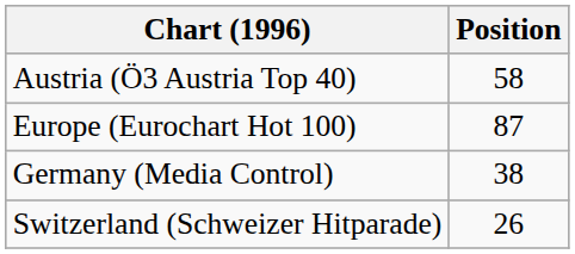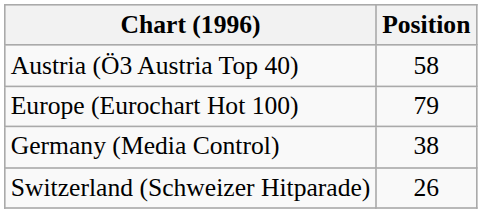 <table class="wikitable sortable">
 <tr>
 <th>Chart (1996)</th>
 <th>Position</th>
 </tr>
 <tr>
 <td>Austria (Ö3 Austria Top 40)</td>
 <td align="center">58</td>
 </tr>
 <tr>
 <td>Europe (Eurochart Hot 100)</td>
-<td align="center">87</td>
+<td align="center">79</td>
 </tr>
 <tr>
 <td>Germany (Media Control)</td>
 <td align="center">38</td>
 </tr>
 <tr>
 <td>Switzerland (Schweizer Hitparade)</td>
 <td align="center">26</td>
 </tr>
 </table>
